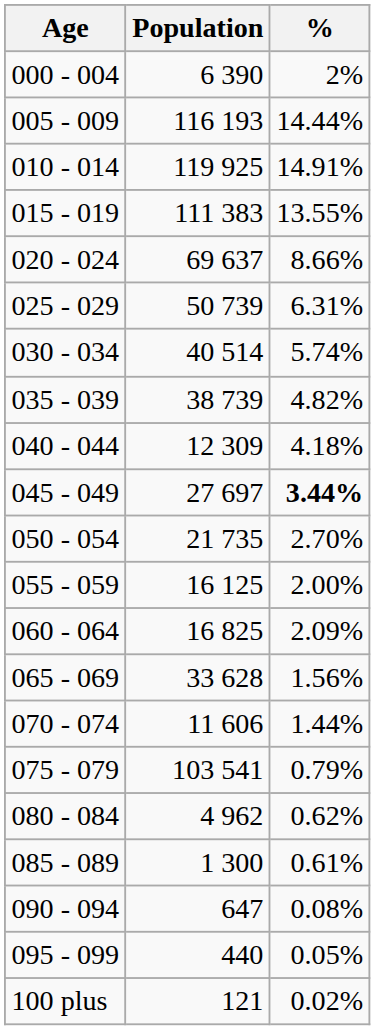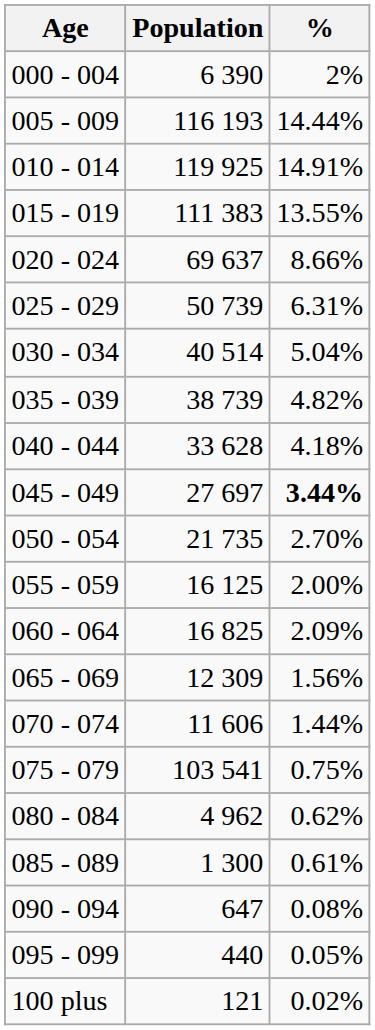 <table class="wikitable" style="font-size: 95%; text-align: right">
 <tr>
 <th>Age</th>
 <th>Population</th>
 <th>%</th>
 </tr>
 <tr>
 <td align=left>000 - 004</td>
 <td>6 390</td>
 <td>2%</td>
 </tr>
 <tr>
 <td align=left>005 - 009</td>
 <td>116 193</td>
 <td>14.44%</td>
 </tr>
 <tr>
 <td align=left>010 - 014</td>
 <td>119 925</td>
 <td>14.91%</td>
 </tr>
 <tr>
 <td align=left>015 - 019</td>
 <td>111 383</td>
 <td>13.55%</td>
 </tr>
 <tr>
 <td align=left>020 - 024</td>
 <td>69 637</td>
 <td>8.66%</td>
 </tr>
 <tr>
 <td align=left>025 - 029</td>
 <td>50 739</td>
 <td>6.31%</td>
 </tr>
 <tr>
 <td align=left>030 - 034</td>
 <td>40 514</td>
-<td>5.74%</td>
+<td>5.04%</td>
 </tr>
 <tr>
 <td align=left>035 - 039</td>
 <td>38 739</td>
 <td>4.82%</td>
 </tr>
 <tr>
 <td align=left>040 - 044</td>
-<td>12 309</td>
+<td>33 628</td>
 <td>4.18%</td>
 </tr>
 <tr>
 <td align=left>045 - 049</td>
 <td>27 697</td>
 <td><strong>3.44%</strong></td>
 </tr>
 <tr>
 <td align=left>050 - 054</td>
 <td>21 735</td>
 <td>2.70%</td>
 </tr>
 <tr>
 <td align=left>055 - 059</td>
 <td>16 125</td>
 <td>2.00%</td>
 </tr>
 <tr>
 <td align=left>060 - 064</td>
 <td>16 825</td>
 <td>2.09%</td>
 </tr>
 <tr>
 <td align=left>065 - 069</td>
-<td>33 628</td>
+<td>12 309</td>
 <td>1.56%</td>
 </tr>
 <tr>
 <td align=left>070 - 074</td>
 <td>11 606</td>
 <td>1.44%</td>
 </tr>
 <tr>
 <td align=left>075 - 079</td>
 <td>103 541</td>
-<td>0.79%</td>
+<td>0.75%</td>
 </tr>
 <tr>
 <td align=left>080 - 084</td>
 <td>4 962</td>
 <td>0.62%</td>
 </tr>
 <tr>
 <td align=left>085 - 089</td>
 <td>1 300</td>
 <td>0.61%</td>
 </tr>
 <tr>
 <td align=left>090 - 094</td>
 <td>647</td>
 <td>0.08%</td>
 </tr>
 <tr>
 <td align=left>095 - 099</td>
 <td>440</td>
 <td>0.05%</td>
 </tr>
 <tr>
 <td align=left>100 plus</td>
 <td>121</td>
 <td>0.02%</td>
 </tr>
 </table>
